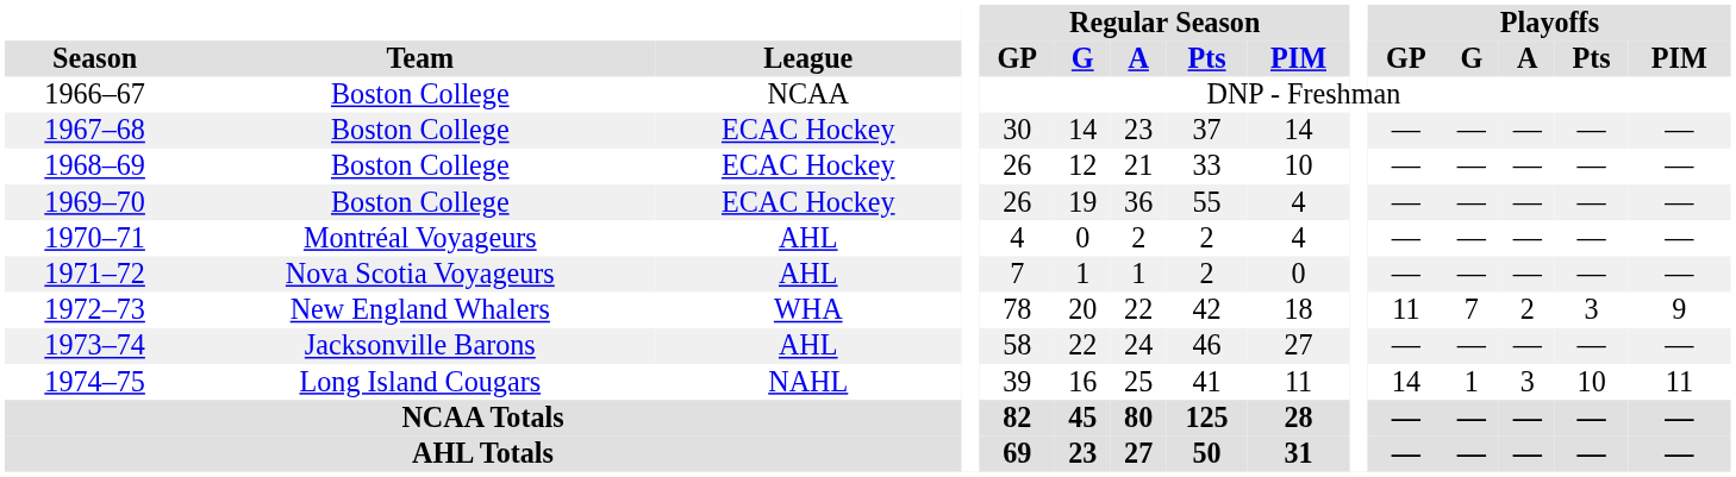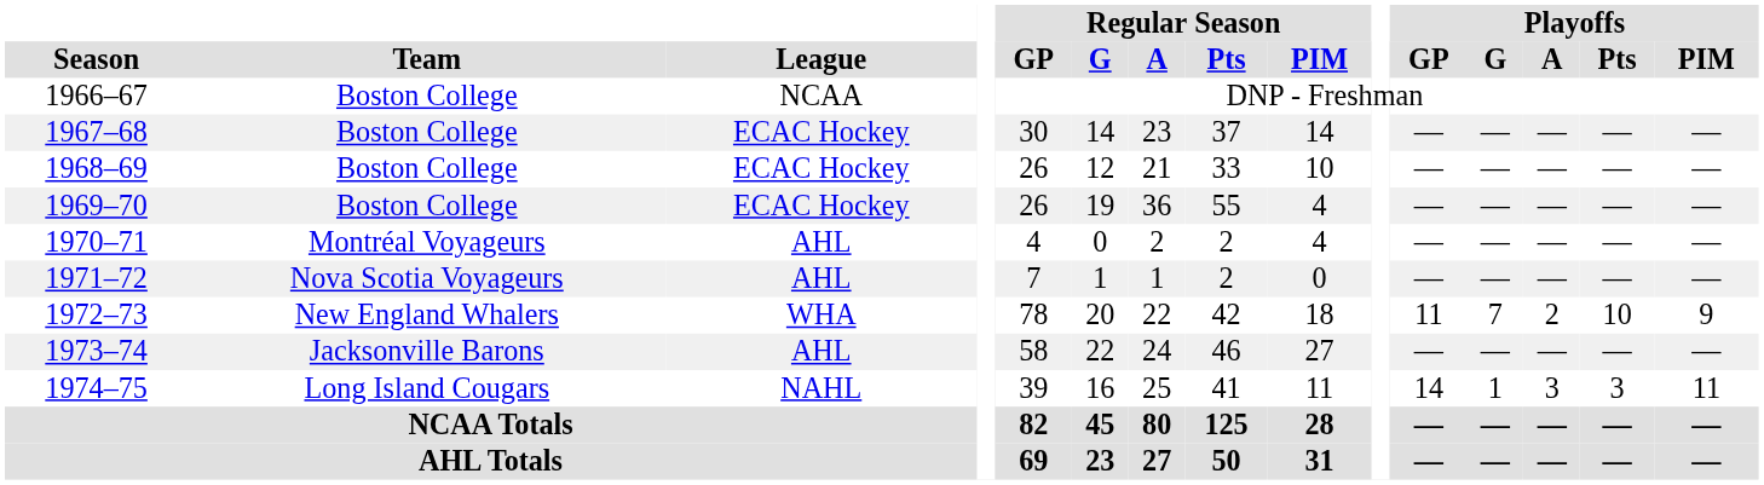 <table border="0" cellpadding="1" cellspacing="0" style="text-align:center; width:60em">
 <tr bgcolor="#e0e0e0">
 <th colspan="3"  bgcolor="#ffffff"> </th>
 <th rowspan="99" bgcolor="#ffffff"> </th>
 <th colspan="5">Regular Season</th>
 <th rowspan="99" bgcolor="#ffffff"> </th>
 <th colspan="5">Playoffs</th>
 </tr>
 <tr bgcolor="#e0e0e0">
 <th>Season</th>
 <th>Team</th>
 <th>League</th>
 <th>GP</th>
 <th><a href='#'>G</a></th>
 <th><a href='#'>A</a></th>
 <th><a href='#'>Pts</a></th>
 <th><a href='#'>PIM</a></th>
 <th>GP</th>
 <th>G</th>
 <th>A</th>
 <th>Pts</th>
 <th>PIM</th>
 </tr>
 <tr>
 <td>1966–67</td>
 <td><a href='#'>Boston College</a></td>
 <td>NCAA</td>
 <td colspan=10>DNP - Freshman</td>
 </tr>
 <tr bgcolor=f0f0f0>
 <td><a href='#'>1967–68</a></td>
 <td><a href='#'>Boston College</a></td>
 <td><a href='#'>ECAC Hockey</a></td>
 <td>30</td>
 <td>14</td>
 <td>23</td>
 <td>37</td>
 <td>14</td>
 <td>—</td>
 <td>—</td>
 <td>—</td>
 <td>—</td>
 <td>—</td>
 </tr>
 <tr>
 <td><a href='#'>1968–69</a></td>
 <td><a href='#'>Boston College</a></td>
 <td><a href='#'>ECAC Hockey</a></td>
 <td>26</td>
 <td>12</td>
 <td>21</td>
 <td>33</td>
 <td>10</td>
 <td>—</td>
 <td>—</td>
 <td>—</td>
 <td>—</td>
 <td>—</td>
 </tr>
 <tr bgcolor=f0f0f0>
 <td><a href='#'>1969–70</a></td>
 <td><a href='#'>Boston College</a></td>
 <td><a href='#'>ECAC Hockey</a></td>
 <td>26</td>
 <td>19</td>
 <td>36</td>
 <td>55</td>
 <td>4</td>
 <td>—</td>
 <td>—</td>
 <td>—</td>
 <td>—</td>
 <td>—</td>
 </tr>
 <tr>
 <td><a href='#'>1970–71</a></td>
 <td><a href='#'>Montréal Voyageurs</a></td>
 <td><a href='#'>AHL</a></td>
 <td>4</td>
 <td>0</td>
 <td>2</td>
 <td>2</td>
 <td>4</td>
 <td>—</td>
 <td>—</td>
 <td>—</td>
 <td>—</td>
 <td>—</td>
 </tr>
 <tr bgcolor=f0f0f0>
 <td><a href='#'>1971–72</a></td>
 <td><a href='#'>Nova Scotia Voyageurs</a></td>
 <td><a href='#'>AHL</a></td>
 <td>7</td>
 <td>1</td>
 <td>1</td>
 <td>2</td>
 <td>0</td>
 <td>—</td>
 <td>—</td>
 <td>—</td>
 <td>—</td>
 <td>—</td>
 </tr>
 <tr>
 <td><a href='#'>1972–73</a></td>
 <td><a href='#'>New England Whalers</a></td>
 <td><a href='#'>WHA</a></td>
 <td>78</td>
 <td>20</td>
 <td>22</td>
 <td>42</td>
 <td>18</td>
 <td>11</td>
 <td>7</td>
 <td>2</td>
-<td>3</td>
+<td>10</td>
 <td>9</td>
 </tr>
 <tr bgcolor=f0f0f0>
 <td><a href='#'>1973–74</a></td>
 <td><a href='#'>Jacksonville Barons</a></td>
 <td><a href='#'>AHL</a></td>
 <td>58</td>
 <td>22</td>
 <td>24</td>
 <td>46</td>
 <td>27</td>
 <td>—</td>
 <td>—</td>
 <td>—</td>
 <td>—</td>
 <td>—</td>
 </tr>
 <tr>
 <td><a href='#'>1974–75</a></td>
 <td><a href='#'>Long Island Cougars</a></td>
 <td><a href='#'>NAHL</a></td>
 <td>39</td>
 <td>16</td>
 <td>25</td>
 <td>41</td>
 <td>11</td>
 <td>14</td>
 <td>1</td>
 <td>3</td>
-<td>10</td>
+<td>3</td>
 <td>11</td>
 </tr>
 <tr bgcolor="#e0e0e0">
 <th colspan="3">NCAA Totals</th>
 <th>82</th>
 <th>45</th>
 <th>80</th>
 <th>125</th>
 <th>28</th>
 <th>—</th>
 <th>—</th>
 <th>—</th>
 <th>—</th>
 <th>—</th>
 </tr>
 <tr bgcolor="#e0e0e0">
 <th colspan="3">AHL Totals</th>
 <th>69</th>
 <th>23</th>
 <th>27</th>
 <th>50</th>
 <th>31</th>
 <th>—</th>
 <th>—</th>
 <th>—</th>
 <th>—</th>
 <th>—</th>
 </tr>
 </table>
